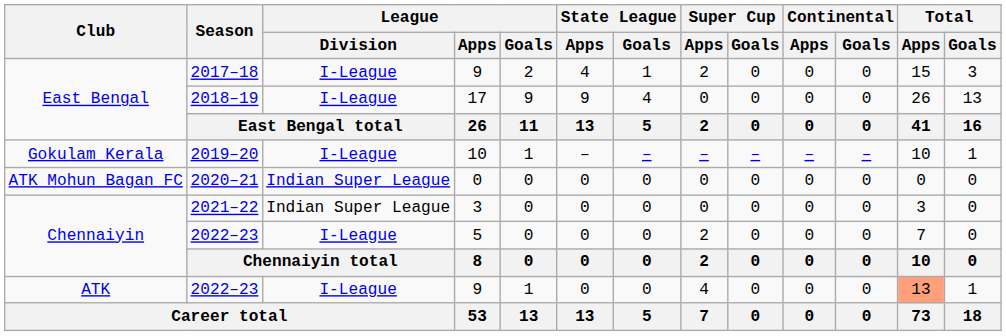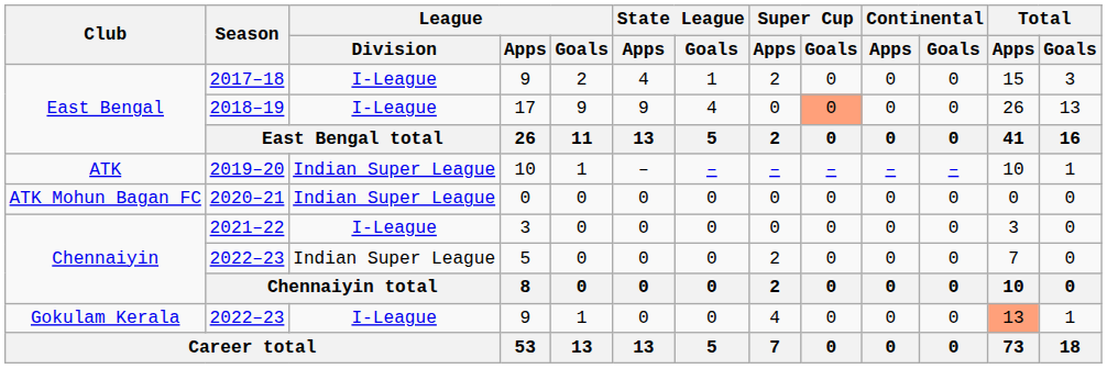 <table class="wikitable" style="font-size:90%; text-align:center;">
 <tr>
 <th rowspan="2">Club</th>
 <th rowspan="2">Season</th>
 <th colspan="3">League</th>
 <th colspan="2">State League</th>
 <th colspan="2">Super Cup</th>
 <th colspan="2">Continental</th>
 <th colspan="2">Total</th>
 </tr>
 <tr>
 <th>Division</th>
 <th>Apps</th>
 <th>Goals</th>
 <th>Apps</th>
 <th>Goals</th>
 <th>Apps</th>
 <th>Goals</th>
 <th>Apps</th>
 <th>Goals</th>
 <th>Apps</th>
 <th>Goals</th>
 </tr>
 <tr>
 <td rowspan="3"><a href='#'>East Bengal</a></td>
 <td><a href='#'>2017–18</a></td>
 <td><a href='#'>I-League</a></td>
 <td>9</td>
 <td>2</td>
 <td>4</td>
 <td>1</td>
 <td>2</td>
 <td>0</td>
 <td>0</td>
 <td>0</td>
 <td>15</td>
 <td>3</td>
 </tr>
 <tr>
 <td><a href='#'>2018–19</a></td>
 <td><a href='#'>I-League</a></td>
 <td>17</td>
 <td>9</td>
 <td>9</td>
 <td>4</td>
 <td>0</td>
-<td>0</td>
+<td style="background: lightsalmon;">0</td>
 <td>0</td>
 <td>0</td>
 <td>26</td>
 <td>13</td>
 </tr>
 <tr>
 <th colspan="2">East Bengal total</th>
 <th>26</th>
 <th>11</th>
 <th>13</th>
 <th>5</th>
 <th>2</th>
 <th>0</th>
 <th>0</th>
 <th>0</th>
 <th>41</th>
 <th>16</th>
 </tr>
 <tr>
-<td><a href='#'>Gokulam Kerala</a></td>
+<td rowspan=""><a href='#'>ATK</a></td>
 <td><a href='#'>2019–20</a></td>
-<td><a href='#'>I-League</a></td>
+<td><a href='#'>Indian Super League</a></td>
 <td>10</td>
 <td>1</td>
 <td>–</td>
 <td><a href='#'>–</a></td>
 <td><a href='#'>–</a></td>
 <td><a href='#'>–</a></td>
 <td><a href='#'>–</a></td>
 <td><a href='#'>–</a></td>
 <td>10</td>
 <td>1</td>
 </tr>
 <tr>
 <td><a href='#'>ATK Mohun Bagan FC</a></td>
 <td><a href='#'>2020–21</a></td>
 <td><a href='#'>Indian Super League</a></td>
 <td>0</td>
 <td>0</td>
 <td>0</td>
 <td>0</td>
 <td>0</td>
 <td>0</td>
 <td>0</td>
 <td>0</td>
 <td>0</td>
 <td>0</td>
 </tr>
 <tr>
 <td rowspan="3"><a href='#'>Chennaiyin</a></td>
 <td><a href='#'>2021–22</a></td>
-<td>Indian Super League</td>
+<td><a href='#'>I-League</a></td>
 <td>3</td>
 <td>0</td>
 <td>0</td>
 <td>0</td>
 <td>0</td>
 <td>0</td>
 <td>0</td>
 <td>0</td>
 <td>3</td>
 <td>0</td>
 </tr>
 <tr>
 <td><a href='#'>2022–23</a></td>
-<td><a href='#'>I-League</a></td>
+<td>Indian Super League</td>
 <td>5</td>
 <td>0</td>
 <td>0</td>
 <td>0</td>
 <td>2</td>
 <td>0</td>
 <td>0</td>
 <td>0</td>
 <td>7</td>
 <td>0</td>
 </tr>
 <tr>
 <th colspan="2">Chennaiyin total</th>
 <th>8</th>
 <th>0</th>
 <th>0</th>
 <th>0</th>
 <th>2</th>
 <th>0</th>
 <th>0</th>
 <th>0</th>
 <th>10</th>
 <th>0</th>
 </tr>
 <tr>
-<td rowspan=""><a href='#'>ATK</a></td>
+<td><a href='#'>Gokulam Kerala</a></td>
 <td><a href='#'>2022–23</a></td>
 <td><a href='#'>I-League</a></td>
 <td>9</td>
 <td>1</td>
 <td>0</td>
 <td>0</td>
 <td>4</td>
 <td>0</td>
 <td>0</td>
 <td>0</td>
 <td style="background: lightsalmon;">13</td>
 <td>1</td>
 </tr>
 <tr>
 <th colspan="3">Career total</th>
 <th>53</th>
 <th>13</th>
 <th>13</th>
 <th>5</th>
 <th>7</th>
 <th>0</th>
 <th>0</th>
 <th>0</th>
 <th>73</th>
 <th>18</th>
 </tr>
 </table>
